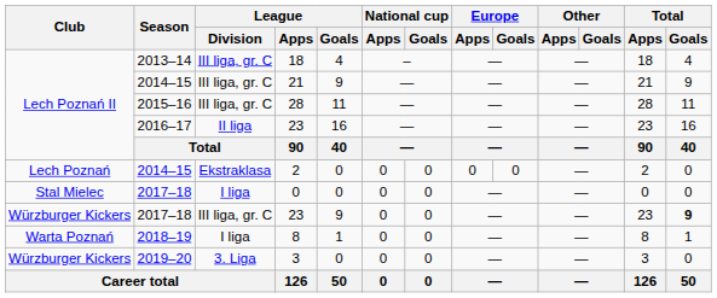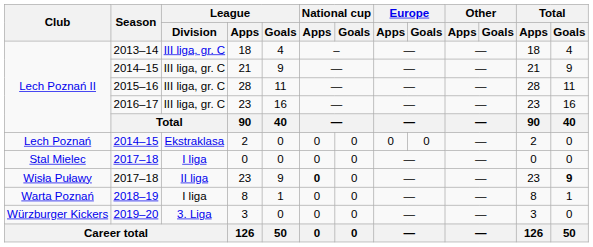 <table class="wikitable" style="text-align:center">
 <tr>
 <th rowspan="2">Club</th>
 <th rowspan="2">Season</th>
 <th colspan="3">League</th>
 <th colspan="2">National cup</th>
 <th colspan="2"><a href='#'>Europe</a></th>
 <th colspan="2">Other</th>
 <th colspan="2">Total</th>
 </tr>
 <tr>
 <th>Division</th>
 <th>Apps</th>
 <th>Goals</th>
 <th>Apps</th>
 <th>Goals</th>
 <th>Apps</th>
 <th>Goals</th>
 <th>Apps</th>
 <th>Goals</th>
 <th>Apps</th>
 <th>Goals</th>
 </tr>
 <tr>
 <td rowspan="5"><a href='#'>Lech Poznań II</a></td>
 <td>2013–14</td>
 <td><a href='#'>III liga, gr. C</a></td>
 <td>18</td>
 <td>4</td>
 <td colspan="2">–</td>
 <td colspan="2">—</td>
 <td colspan="2">—</td>
 <td>18</td>
 <td>4</td>
 </tr>
 <tr>
 <td>2014–15</td>
 <td>III liga, gr. C</td>
 <td>21</td>
 <td>9</td>
 <td colspan="2">—</td>
 <td colspan="2">—</td>
 <td colspan="2">—</td>
 <td>21</td>
 <td>9</td>
 </tr>
 <tr>
 <td>2015–16</td>
 <td>III liga, gr. C</td>
 <td>28</td>
 <td>11</td>
 <td colspan="2">—</td>
 <td colspan="2">—</td>
 <td colspan="2">—</td>
 <td>28</td>
 <td>11</td>
 </tr>
 <tr>
 <td>2016–17</td>
-<td><a href='#'>II liga</a></td>
+<td>III liga, gr. C</td>
 <td>23</td>
 <td>16</td>
 <td colspan="2">—</td>
 <td colspan="2">—</td>
 <td colspan="2">—</td>
 <td>23</td>
 <td>16</td>
 </tr>
 <tr>
 <th colspan="2">Total</th>
 <th>90</th>
 <th>40</th>
 <th colspan="2">—</th>
 <th colspan="2">—</th>
 <th colspan="2">—</th>
 <th>90</th>
 <th>40</th>
 </tr>
 <tr>
 <td><a href='#'>Lech Poznań</a></td>
 <td><a href='#'>2014–15</a></td>
 <td><a href='#'>Ekstraklasa</a></td>
 <td>2</td>
 <td>0</td>
 <td>0</td>
 <td>0</td>
 <td>0</td>
 <td>0</td>
 <td colspan="2">—</td>
 <td>2</td>
 <td>0</td>
 </tr>
 <tr>
 <td><a href='#'>Stal Mielec</a></td>
 <td><a href='#'>2017–18</a></td>
 <td><a href='#'>I liga</a></td>
 <td>0</td>
 <td>0</td>
 <td>0</td>
 <td>0</td>
 <td colspan="2">—</td>
 <td colspan="2">—</td>
 <td>0</td>
 <td>0</td>
 </tr>
 <tr>
-<td><a href='#'>Würzburger Kickers</a></td>
+<td><a href='#'>Wisła Puławy</a></td>
 <td>2017–18</td>
-<td>III liga, gr. C</td>
+<td><a href='#'>II liga</a></td>
 <td>23</td>
 <td>9</td>
-<td>0</td>
+<td><strong>0</strong></td>
 <td>0</td>
 <td colspan="2">—</td>
 <td colspan="2">—</td>
 <td>23</td>
 <td><strong>9</strong></td>
 </tr>
 <tr>
 <td><a href='#'>Warta Poznań</a></td>
 <td><a href='#'>2018–19</a></td>
 <td>I liga</td>
 <td>8</td>
 <td>1</td>
 <td>0</td>
 <td>0</td>
 <td colspan="2">—</td>
 <td colspan="2">—</td>
 <td>8</td>
 <td>1</td>
 </tr>
 <tr>
 <td><a href='#'>Würzburger Kickers</a></td>
 <td><a href='#'>2019–20</a></td>
 <td><a href='#'>3. Liga</a></td>
 <td>3</td>
 <td>0</td>
 <td>0</td>
 <td>0</td>
 <td colspan="2">—</td>
 <td colspan="2">—</td>
 <td>3</td>
 <td>0</td>
 </tr>
 <tr>
 <th colspan="3">Career total</th>
 <th>126</th>
 <th>50</th>
 <th>0</th>
 <th>0</th>
 <th colspan="2">—</th>
 <th colspan="2">—</th>
 <th>126</th>
 <th>50</th>
 </tr>
 </table>
